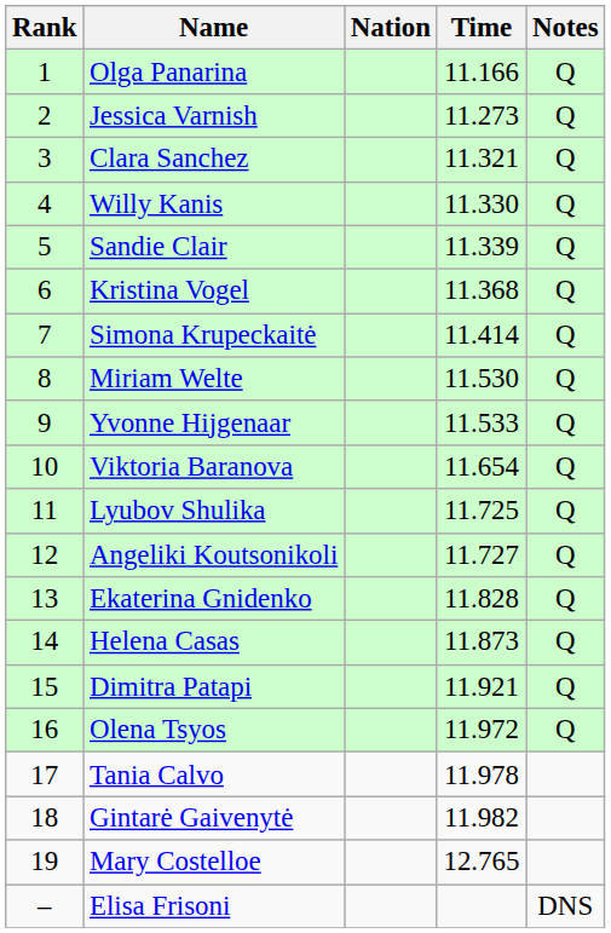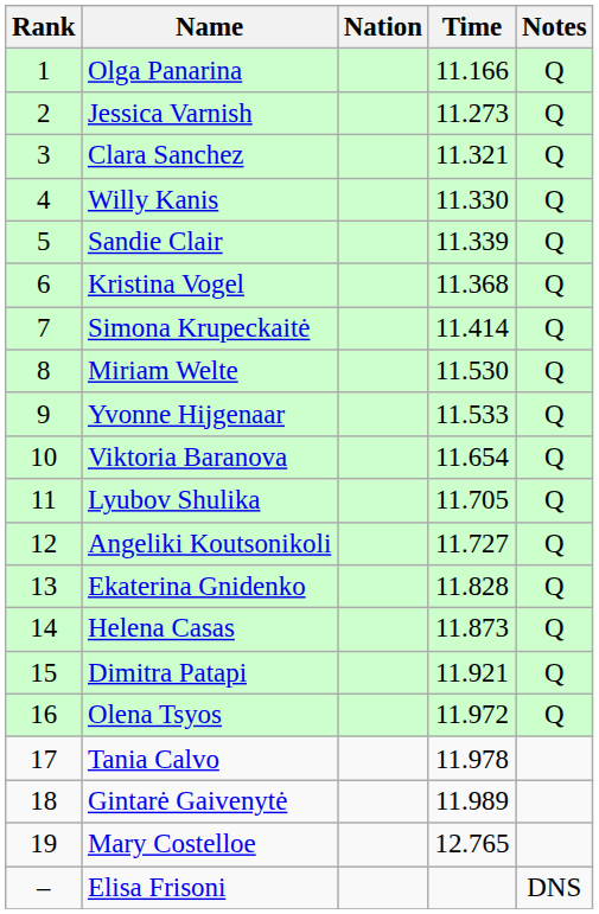 <table class="wikitable sortable" style="text-align:center">
 <tr>
 <th>Rank</th>
 <th>Name</th>
 <th>Nation</th>
 <th>Time</th>
 <th>Notes</th>
 </tr>
 <tr bgcolor=ccffcc>
 <td>1</td>
 <td align=left><a href='#'>Olga Panarina</a></td>
 <td align=left></td>
 <td>11.166</td>
 <td>Q</td>
 </tr>
 <tr bgcolor=ccffcc>
 <td>2</td>
 <td align=left><a href='#'>Jessica Varnish</a></td>
 <td align=left></td>
 <td>11.273</td>
 <td>Q</td>
 </tr>
 <tr bgcolor=ccffcc>
 <td>3</td>
 <td align=left><a href='#'>Clara Sanchez</a></td>
 <td align=left></td>
 <td>11.321</td>
 <td>Q</td>
 </tr>
 <tr bgcolor=ccffcc>
 <td>4</td>
 <td align=left><a href='#'>Willy Kanis</a></td>
 <td align=left></td>
 <td>11.330</td>
 <td>Q</td>
 </tr>
 <tr bgcolor=ccffcc>
 <td>5</td>
 <td align=left><a href='#'>Sandie Clair</a></td>
 <td align=left></td>
 <td>11.339</td>
 <td>Q</td>
 </tr>
 <tr bgcolor=ccffcc>
 <td>6</td>
 <td align=left><a href='#'>Kristina Vogel</a></td>
 <td align=left></td>
 <td>11.368</td>
 <td>Q</td>
 </tr>
 <tr bgcolor=ccffcc>
 <td>7</td>
 <td align=left><a href='#'>Simona Krupeckaitė</a></td>
 <td align=left></td>
 <td>11.414</td>
 <td>Q</td>
 </tr>
 <tr bgcolor=ccffcc>
 <td>8</td>
 <td align=left><a href='#'>Miriam Welte</a></td>
 <td align=left></td>
 <td>11.530</td>
 <td>Q</td>
 </tr>
 <tr bgcolor=ccffcc>
 <td>9</td>
 <td align=left><a href='#'>Yvonne Hijgenaar</a></td>
 <td align=left></td>
 <td>11.533</td>
 <td>Q</td>
 </tr>
 <tr bgcolor=ccffcc>
 <td>10</td>
 <td align=left><a href='#'>Viktoria Baranova</a></td>
 <td align=left></td>
 <td>11.654</td>
 <td>Q</td>
 </tr>
 <tr bgcolor=ccffcc>
 <td>11</td>
 <td align=left><a href='#'>Lyubov Shulika</a></td>
 <td align=left></td>
-<td>11.725</td>
+<td>11.705</td>
 <td>Q</td>
 </tr>
 <tr bgcolor=ccffcc>
 <td>12</td>
 <td align=left><a href='#'>Angeliki Koutsonikoli</a></td>
 <td align=left></td>
 <td>11.727</td>
 <td>Q</td>
 </tr>
 <tr bgcolor=ccffcc>
 <td>13</td>
 <td align=left><a href='#'>Ekaterina Gnidenko</a></td>
 <td align=left></td>
 <td>11.828</td>
 <td>Q</td>
 </tr>
 <tr bgcolor=ccffcc>
 <td>14</td>
 <td align=left><a href='#'>Helena Casas</a></td>
 <td align=left></td>
 <td>11.873</td>
 <td>Q</td>
 </tr>
 <tr bgcolor=ccffcc>
 <td>15</td>
 <td align=left><a href='#'>Dimitra Patapi</a></td>
 <td align=left></td>
 <td>11.921</td>
 <td>Q</td>
 </tr>
 <tr bgcolor=ccffcc>
 <td>16</td>
 <td align=left><a href='#'>Olena Tsyos</a></td>
 <td align=left></td>
 <td>11.972</td>
 <td>Q</td>
 </tr>
 <tr>
 <td>17</td>
 <td align=left><a href='#'>Tania Calvo</a></td>
 <td align=left></td>
 <td>11.978</td>
 <td></td>
 </tr>
 <tr>
 <td>18</td>
 <td align=left><a href='#'>Gintarė Gaivenytė</a></td>
 <td align=left></td>
-<td>11.982</td>
+<td>11.989</td>
 <td></td>
 </tr>
 <tr>
 <td>19</td>
 <td align=left><a href='#'>Mary Costelloe</a></td>
 <td align=left></td>
 <td>12.765</td>
 <td></td>
 </tr>
 <tr>
 <td>–</td>
 <td align=left><a href='#'>Elisa Frisoni</a></td>
 <td align=left></td>
 <td></td>
 <td>DNS</td>
 </tr>
 </table>
